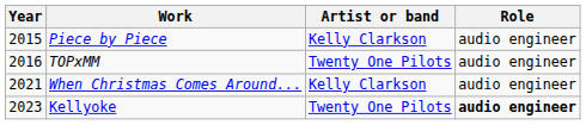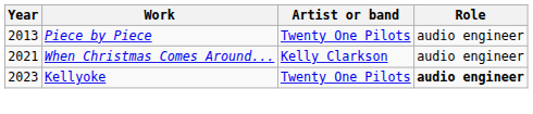 <table class="wikitable sortable plainrowheaders" style="text-align:left">
 <tr>
 <th>Year</th>
 <th>Work</th>
 <th>Artist or band</th>
 <th>Role</th>
 </tr>
 <tr>
-<td>2015</td>
+<td>2013</td>
 <td><em><a href='#'>Piece by Piece</a></em></td>
-<td><a href='#'>Kelly Clarkson</a></td>
-<td>audio engineer</td>
-</tr>
-<tr>
-<td>2016</td>
-<td><em>TOPxMM</em></td>
 <td><a href='#'>Twenty One Pilots</a></td>
 <td>audio engineer</td>
 </tr>
 <tr>
 <td>2021</td>
 <td><em><a href='#'>When Christmas Comes Around...</a></em></td>
 <td><a href='#'>Kelly Clarkson</a></td>
 <td>audio engineer</td>
 </tr>
 <tr>
 <td>2023</td>
 <td><a href='#'>Kellyoke</a></td>
 <td><a href='#'>Twenty One Pilots</a></td>
 <td><strong>audio engineer</strong></td>
 </tr>
 </table>
